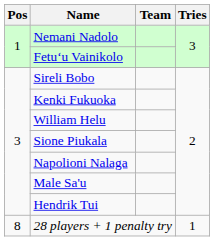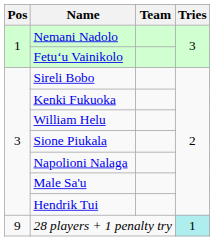 <table class="wikitable">
 <tr>
 <th>Pos</th>
 <th>Name</th>
 <th>Team</th>
 <th>Tries</th>
 </tr>
 <tr bgcolor="#d0ffd0">
 <td rowspan=2 align=center>1</td>
 <td><a href='#'>Nemani Nadolo</a></td>
 <td></td>
 <td rowspan=2 align=center>3</td>
 </tr>
 <tr bgcolor="#d0ffd0">
 <td><a href='#'>Fetuʻu Vainikolo</a></td>
 <td></td>
 </tr>
 <tr>
 <td rowspan=7 align=center>3</td>
 <td><a href='#'>Sireli Bobo</a></td>
 <td></td>
 <td rowspan=7 align=center>2</td>
 </tr>
 <tr>
 <td><a href='#'>Kenki Fukuoka</a></td>
 <td></td>
 </tr>
 <tr>
 <td><a href='#'>William Helu</a></td>
 <td></td>
 </tr>
 <tr>
 <td><a href='#'>Sione Piukala</a></td>
 <td></td>
 </tr>
 <tr>
 <td><a href='#'>Napolioni Nalaga</a></td>
 <td></td>
 </tr>
 <tr>
 <td><a href='#'>Male Sa'u</a></td>
 <td></td>
 </tr>
 <tr>
 <td><a href='#'>Hendrik Tui</a></td>
 <td></td>
 </tr>
 <tr>
-<td rowspan=1 align=center>8</td>
+<td rowspan=1 align=center>9</td>
 <td colspan=2><em>28 players + 1 penalty try</em></td>
-<td rowspan=1 align=center>1</td>
+<td rowspan=1 align=center style="background: paleturquoise;">1</td>
 </tr>
 </table>
